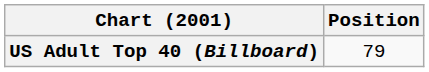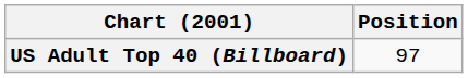 <table class="wikitable plainrowheaders" style="text-align:center">
 <tr>
 <th scope="col">Chart (2001)</th>
 <th scope="col">Position</th>
 </tr>
 <tr>
 <th scope="row">US Adult Top 40 (<em>Billboard</em>)</th>
-<td>79</td>
+<td>97</td>
 </tr>
 </table>
